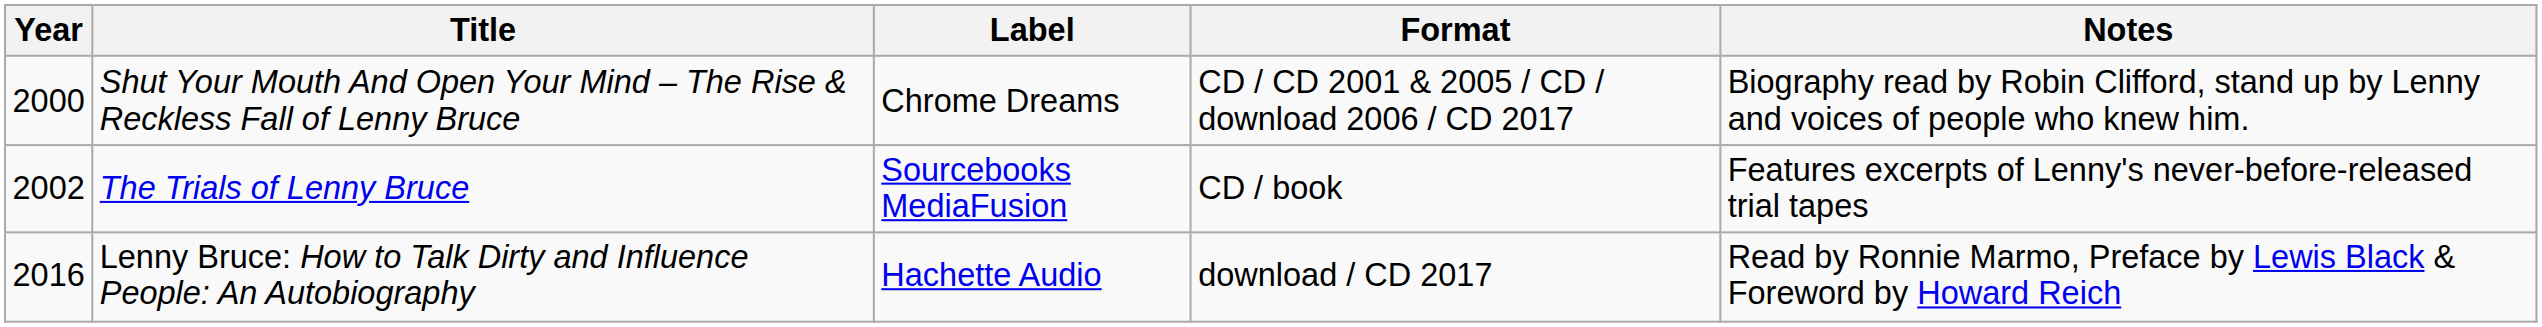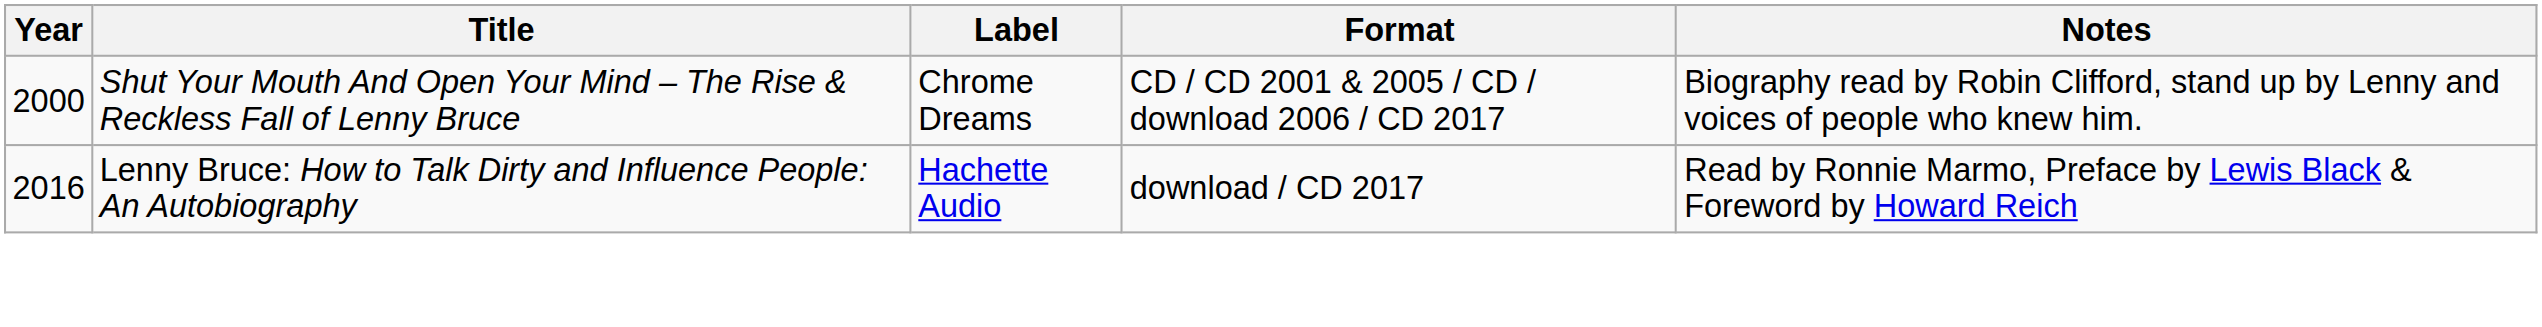 <table class="wikitable">
 <tr>
 <th>Year</th>
 <th>Title</th>
 <th>Label</th>
 <th>Format</th>
 <th>Notes</th>
 </tr>
 <tr>
 <td>2000</td>
 <td><em>Shut Your Mouth And Open Your Mind – The Rise & Reckless Fall of Lenny Bruce</em></td>
 <td>Chrome Dreams</td>
 <td>CD / CD 2001 & 2005 / CD / download 2006 / CD 2017</td>
 <td>Biography read by Robin Clifford, stand up by Lenny and voices of people who knew him.</td>
 </tr>
 <tr>
-<td>2002</td>
-<td><em><a href='#'>The Trials of Lenny Bruce</a></em></td>
-<td><a href='#'>Sourcebooks MediaFusion</a></td>
-<td>CD / book</td>
-<td>Features excerpts of Lenny's never-before-released trial tapes</td>
-</tr>
-<tr>
 <td>2016</td>
 <td>Lenny Bruce: <em>How to Talk Dirty and Influence People: An Autobiography</em></td>
 <td><a href='#'>Hachette Audio</a></td>
 <td>download / CD 2017</td>
 <td>Read by Ronnie Marmo, Preface by <a href='#'>Lewis Black</a> & Foreword by <a href='#'>Howard Reich</a></td>
 </tr>
 </table>
